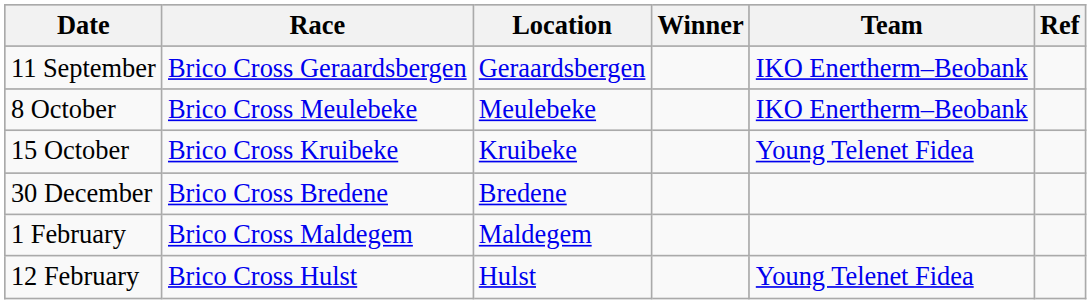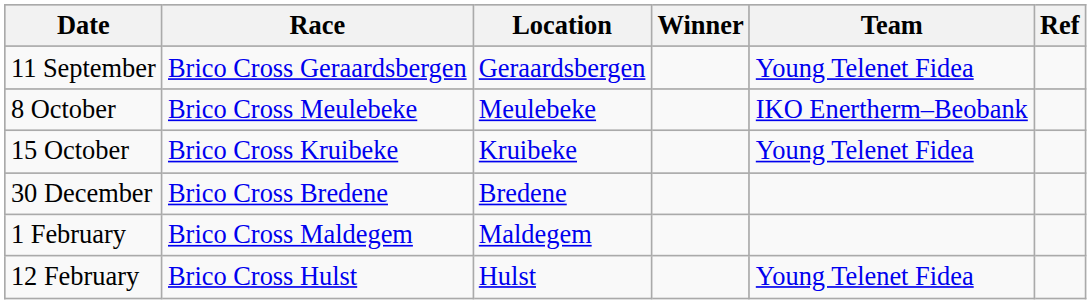 <table class="wikitable">
 <tr>
 <th>Date</th>
 <th>Race</th>
 <th>Location</th>
 <th>Winner</th>
 <th>Team</th>
 <th>Ref</th>
 </tr>
 <tr>
 <td>11 September</td>
 <td><a href='#'>Brico Cross Geraardsbergen</a></td>
 <td><a href='#'>Geraardsbergen</a></td>
 <td></td>
-<td><a href='#'>IKO Enertherm–Beobank</a></td>
+<td><a href='#'>Young Telenet Fidea</a></td>
 <td></td>
 </tr>
 <tr>
 <td>8 October</td>
 <td><a href='#'>Brico Cross Meulebeke</a></td>
 <td><a href='#'>Meulebeke</a></td>
 <td></td>
 <td><a href='#'>IKO Enertherm–Beobank</a></td>
 <td></td>
 </tr>
 <tr>
 <td>15 October</td>
 <td><a href='#'>Brico Cross Kruibeke</a></td>
 <td><a href='#'>Kruibeke</a></td>
 <td></td>
 <td><a href='#'>Young Telenet Fidea</a></td>
 <td></td>
 </tr>
 <tr>
 <td>30 December</td>
 <td><a href='#'>Brico Cross Bredene</a></td>
 <td><a href='#'>Bredene</a></td>
 <td></td>
 <td></td>
 <td></td>
 </tr>
 <tr>
 <td>1 February</td>
 <td><a href='#'>Brico Cross Maldegem</a></td>
 <td><a href='#'>Maldegem</a></td>
 <td></td>
 <td></td>
 <td></td>
 </tr>
 <tr>
 <td>12 February</td>
 <td><a href='#'>Brico Cross Hulst</a></td>
 <td><a href='#'>Hulst</a></td>
 <td></td>
 <td><a href='#'>Young Telenet Fidea</a></td>
 <td></td>
 </tr>
 </table>
